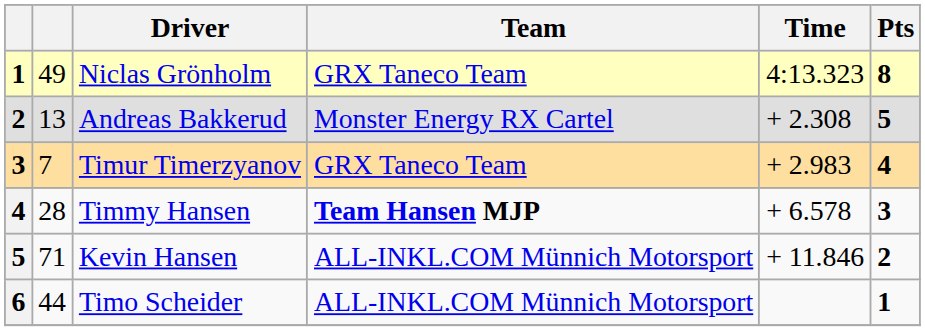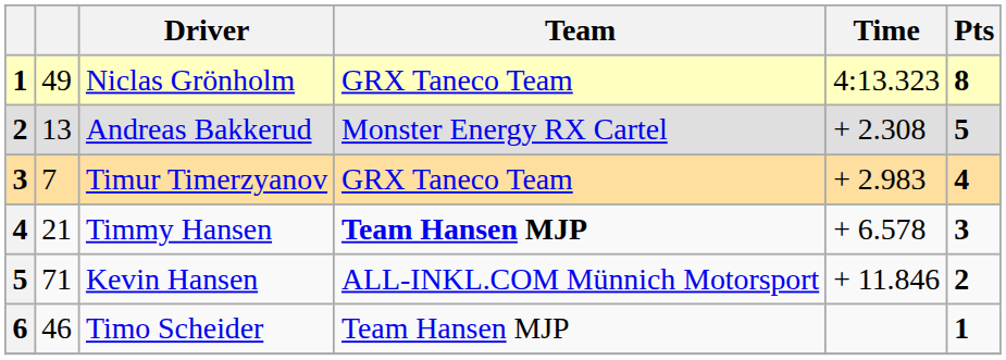 <table class="wikitable" style="font-size:95%">
 <tr>
 <th></th>
 <th></th>
 <th>Driver</th>
 <th>Team</th>
 <th>Time</th>
 <th>Pts</th>
 </tr>
 <tr>
 <th style="background:#ffffbf;">1</th>
 <td style="background:#ffffbf;">49</td>
 <td style="background:#ffffbf;"> <a href='#'>Niclas Grönholm</a></td>
 <td style="background:#ffffbf;"><a href='#'>GRX Taneco Team</a></td>
 <td style="background:#ffffbf;">4:13.323</td>
 <td style="background:#ffffbf;"><strong>8</strong></td>
 </tr>
 <tr>
 <th style="background:#dfdfdf;">2</th>
 <td style="background:#dfdfdf;">13</td>
 <td style="background:#dfdfdf;"> <a href='#'>Andreas Bakkerud</a></td>
 <td style="background:#dfdfdf;"><a href='#'>Monster Energy RX Cartel</a></td>
 <td style="background:#dfdfdf;">+ 2.308</td>
 <td style="background:#dfdfdf;"><strong>5</strong></td>
 </tr>
 <tr>
 <th style="background:#ffdf9f;">3</th>
 <td style="background:#ffdf9f;">7</td>
 <td style="background:#ffdf9f;"> <a href='#'>Timur Timerzyanov</a></td>
 <td style="background:#ffdf9f;"><a href='#'>GRX Taneco Team</a></td>
 <td style="background:#ffdf9f;">+ 2.983</td>
 <td style="background:#ffdf9f;"><strong>4</strong></td>
 </tr>
 <tr>
 <th>4</th>
-<td>28</td>
+<td>21</td>
 <td> <a href='#'>Timmy Hansen</a></td>
 <td><strong><a href='#'>Team Hansen</a> MJP</strong></td>
 <td>+ 6.578</td>
 <td><strong>3</strong></td>
 </tr>
 <tr>
 <th>5</th>
 <td>71</td>
 <td> <a href='#'>Kevin Hansen</a></td>
 <td><a href='#'>ALL-INKL.COM Münnich Motorsport</a></td>
 <td>+ 11.846</td>
 <td><strong>2</strong></td>
 </tr>
 <tr>
 <th>6</th>
-<td>44</td>
+<td>46</td>
 <td> <a href='#'>Timo Scheider</a></td>
-<td><a href='#'>ALL-INKL.COM Münnich Motorsport</a></td>
+<td><a href='#'>Team Hansen</a> MJP</td>
 <td></td>
 <td><strong>1</strong></td>
 </tr>
 <tr>
 </tr>
 </table>
